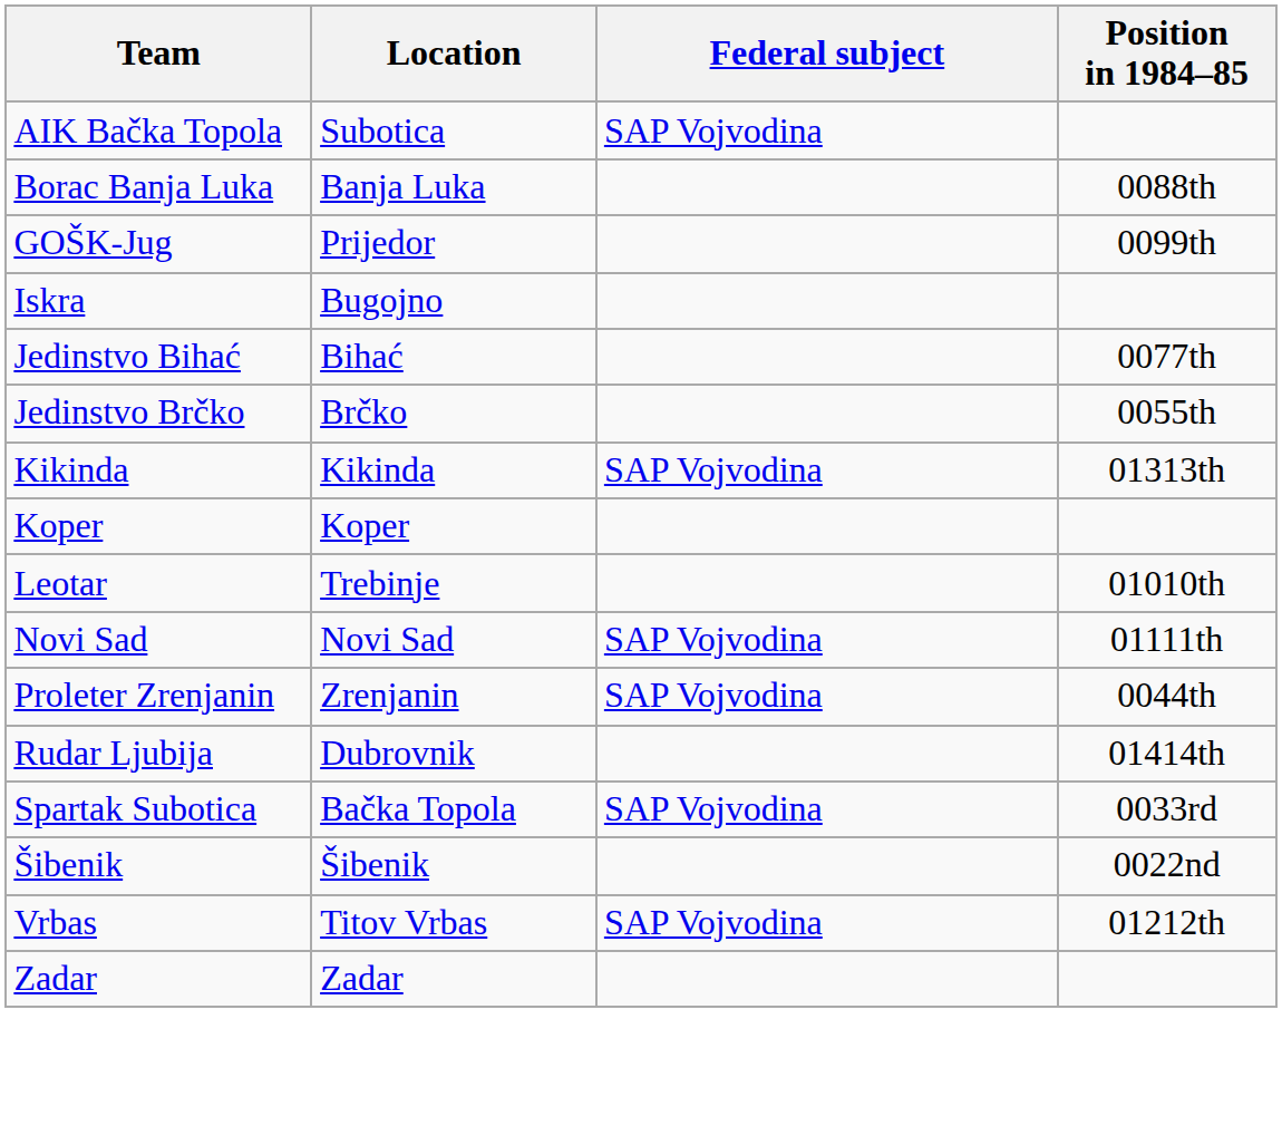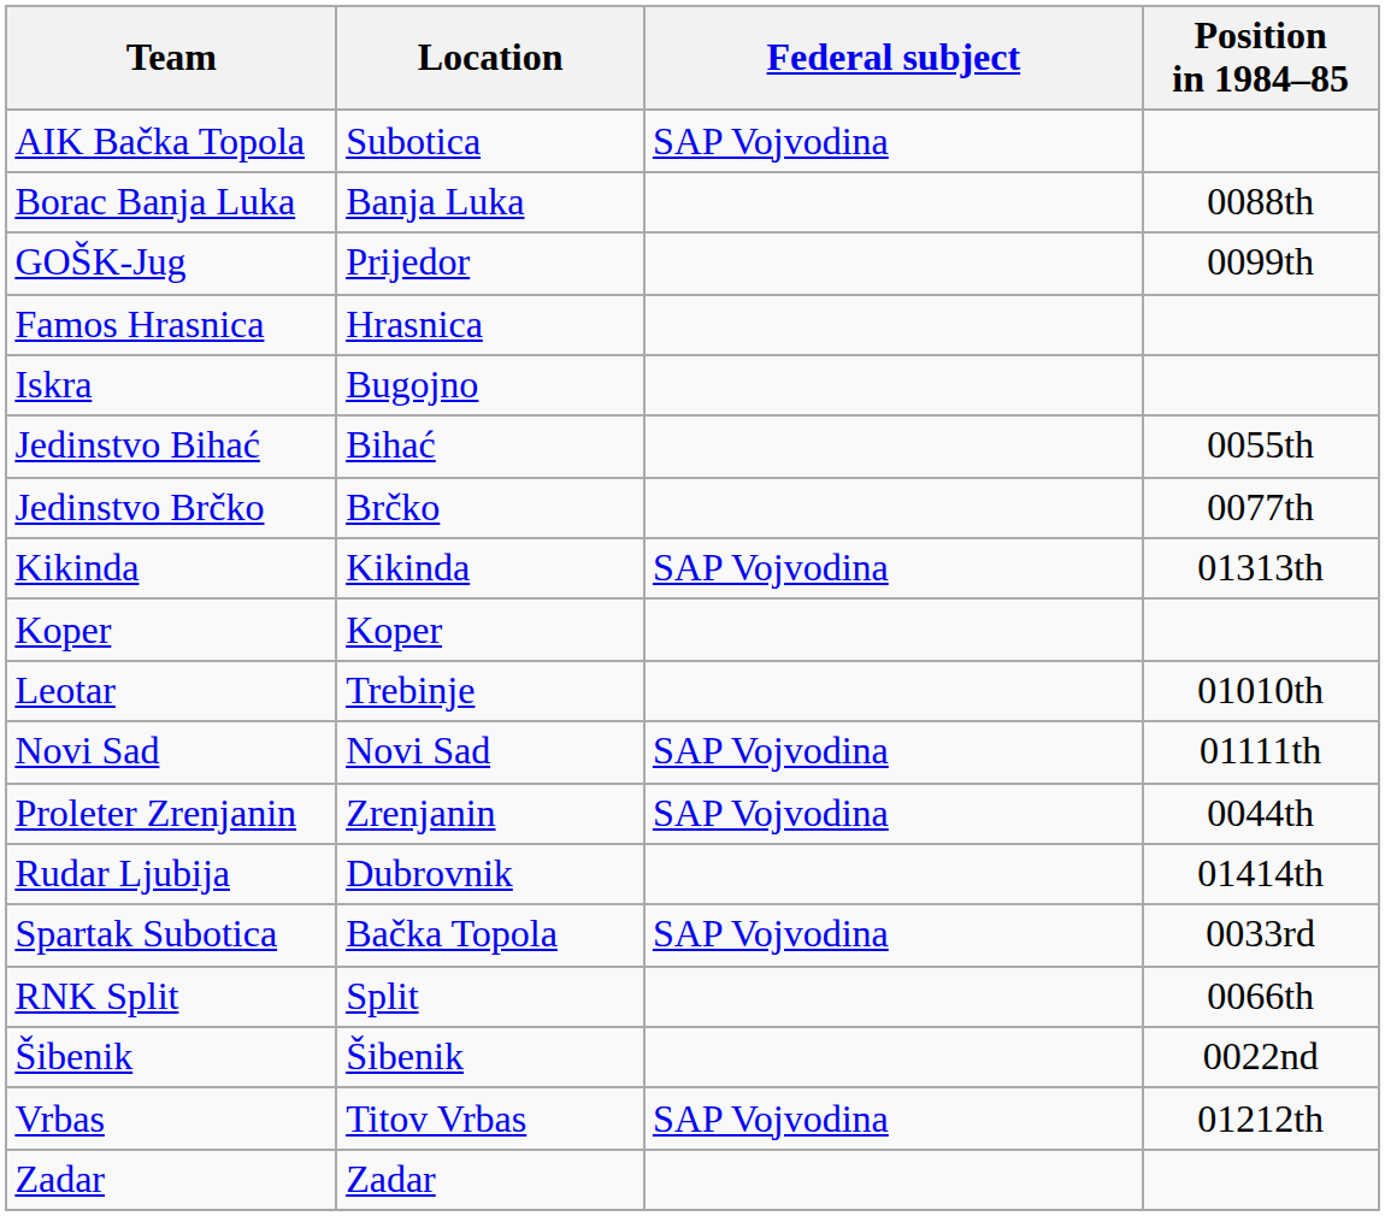 <table class="wikitable sortable" style="text-align:left">
 <tr>
 <th width="130">Team</th>
 <th width="120">Location</th>
 <th width="200"><a href='#'>Federal subject</a></th>
 <th width="90">Position<br>in 1984–85</th>
 </tr>
 <tr>
 <td><a href='#'>AIK Bačka Topola</a></td>
 <td><a href='#'>Subotica</a></td>
 <td> <a href='#'>SAP Vojvodina</a></td>
 <td></td>
 </tr>
 <tr>
 <td><a href='#'>Borac Banja Luka</a></td>
 <td><a href='#'>Banja Luka</a></td>
 <td></td>
 <td style="text-align:center"><span>008</span>8th</td>
 </tr>
 <tr>
 <td><a href='#'>GOŠK-Jug</a></td>
 <td><a href='#'>Prijedor</a></td>
 <td></td>
 <td style="text-align:center"><span>009</span>9th</td>
 </tr>
 <tr>
+<td><a href='#'>Famos Hrasnica</a></td>
+<td><a href='#'>Hrasnica</a></td>
+<td></td>
+<td></td>
+</tr>
+<tr>
 <td><a href='#'>Iskra</a></td>
 <td><a href='#'>Bugojno</a></td>
 <td></td>
 <td></td>
 </tr>
 <tr>
 <td><a href='#'>Jedinstvo Bihać</a></td>
 <td><a href='#'>Bihać</a></td>
 <td></td>
-<td style="text-align:center"><span>007</span>7th</td>
+<td style="text-align:center"><span>005</span>5th</td>
 </tr>
 <tr>
 <td><a href='#'>Jedinstvo Brčko</a></td>
 <td><a href='#'>Brčko</a></td>
 <td></td>
-<td style="text-align:center"><span>005</span>5th</td>
+<td style="text-align:center"><span>007</span>7th</td>
 </tr>
 <tr>
 <td><a href='#'>Kikinda</a></td>
 <td><a href='#'>Kikinda</a></td>
 <td> <a href='#'>SAP Vojvodina</a></td>
 <td style="text-align:center"><span>013</span>13th</td>
 </tr>
 <tr>
 <td><a href='#'>Koper</a></td>
 <td><a href='#'>Koper</a></td>
 <td></td>
 <td></td>
 </tr>
 <tr>
 <td><a href='#'>Leotar</a></td>
 <td><a href='#'>Trebinje</a></td>
 <td></td>
 <td style="text-align:center"><span>010</span>10th</td>
 </tr>
 <tr>
 <td><a href='#'>Novi Sad</a></td>
 <td><a href='#'>Novi Sad</a></td>
 <td> <a href='#'>SAP Vojvodina</a></td>
 <td style="text-align:center"><span>011</span>11th</td>
 </tr>
 <tr>
 <td><a href='#'>Proleter Zrenjanin</a></td>
 <td><a href='#'>Zrenjanin</a></td>
 <td> <a href='#'>SAP Vojvodina</a></td>
 <td style="text-align:center"><span>004</span>4th</td>
 </tr>
 <tr>
 <td><a href='#'>Rudar Ljubija</a></td>
 <td><a href='#'>Dubrovnik</a></td>
 <td></td>
 <td style="text-align:center"><span>014</span>14th</td>
 </tr>
 <tr>
 <td><a href='#'>Spartak Subotica</a></td>
 <td><a href='#'>Bačka Topola</a></td>
 <td> <a href='#'>SAP Vojvodina</a></td>
 <td style="text-align:center"><span>003</span>3rd</td>
 </tr>
 <tr>
+<td><a href='#'>RNK Split</a></td>
+<td><a href='#'>Split</a></td>
+<td></td>
+<td style="text-align:center"><span>006</span>6th</td>
+</tr>
+<tr>
 <td><a href='#'>Šibenik</a></td>
 <td><a href='#'>Šibenik</a></td>
 <td></td>
 <td style="text-align:center"><span>002</span>2nd</td>
 </tr>
 <tr>
 <td><a href='#'>Vrbas</a></td>
 <td><a href='#'>Titov Vrbas</a></td>
 <td> <a href='#'>SAP Vojvodina</a></td>
 <td style="text-align:center"><span>012</span>12th</td>
 </tr>
 <tr>
 <td><a href='#'>Zadar</a></td>
 <td><a href='#'>Zadar</a></td>
 <td></td>
 <td></td>
 </tr>
 </table>
